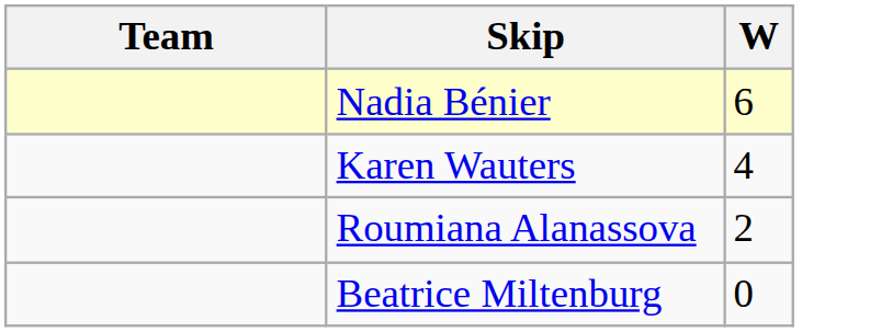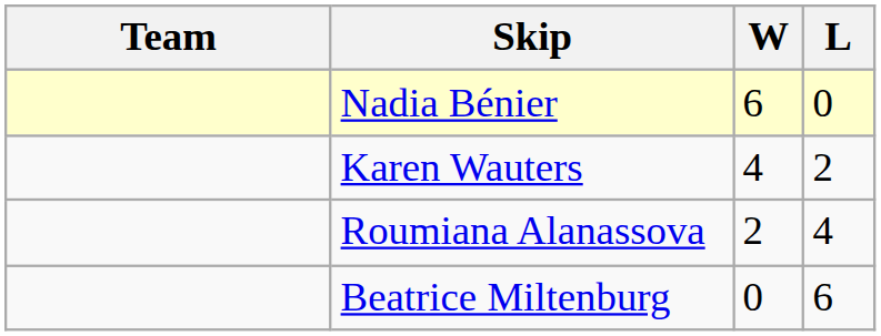 <table class="wikitable">
 <tr>
 <th width="120">Team</th>
 <th width="150">Skip</th>
 <th width="20">W</th>
+<th width="20">L</th>
 </tr>
 <tr bgcolor="#ffffcc">
 <td></td>
 <td><a href='#'>Nadia Bénier</a></td>
 <td>6</td>
+<td>0</td>
 </tr>
 <tr>
 <td></td>
 <td><a href='#'>Karen Wauters</a></td>
 <td>4</td>
+<td>2</td>
 </tr>
 <tr>
 <td></td>
 <td><a href='#'>Roumiana Alanassova</a></td>
 <td>2</td>
+<td>4</td>
 </tr>
 <tr>
 <td></td>
 <td><a href='#'>Beatrice Miltenburg</a></td>
 <td>0</td>
+<td>6</td>
 </tr>
 </table>
